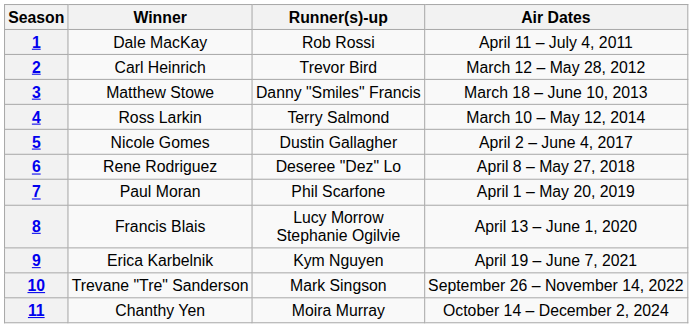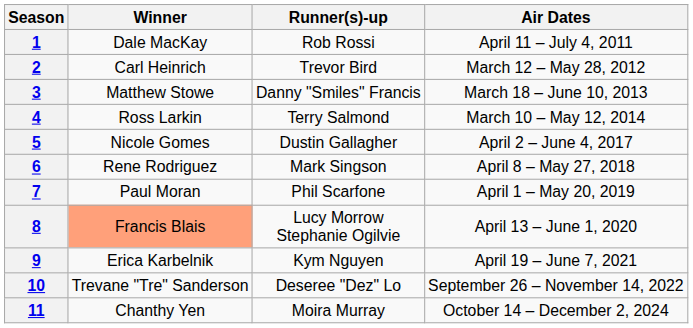 <table style="text-align:center; font-size:95%" class="wikitable">
 <tr>
 <th>Season</th>
 <th>Winner</th>
 <th>Runner(s)-up</th>
 <th>Air Dates</th>
 </tr>
 <tr>
 <th><a href='#'>1</a></th>
 <td>Dale MacKay</td>
 <td>Rob Rossi</td>
 <td>April 11 – July 4, 2011</td>
 </tr>
 <tr>
 <th><a href='#'>2</a></th>
 <td>Carl Heinrich</td>
 <td>Trevor Bird</td>
 <td>March 12 – May 28, 2012</td>
 </tr>
 <tr>
 <th><a href='#'>3</a></th>
 <td>Matthew Stowe</td>
 <td>Danny "Smiles" Francis</td>
 <td>March 18 – June 10, 2013</td>
 </tr>
 <tr>
 <th><a href='#'>4</a></th>
 <td>Ross Larkin</td>
 <td>Terry Salmond</td>
 <td>March 10 – May 12, 2014</td>
 </tr>
 <tr>
 <th><a href='#'>5</a></th>
 <td>Nicole Gomes</td>
 <td>Dustin Gallagher</td>
 <td>April 2 – June 4, 2017</td>
 </tr>
 <tr>
 <th><a href='#'>6</a></th>
 <td>Rene Rodriguez</td>
-<td>Deseree "Dez" Lo</td>
+<td>Mark Singson</td>
 <td>April 8 – May 27, 2018</td>
 </tr>
 <tr>
 <th><a href='#'>7</a></th>
 <td>Paul Moran</td>
 <td>Phil Scarfone</td>
 <td>April 1 – May 20, 2019</td>
 </tr>
 <tr>
 <th><a href='#'>8</a></th>
-<td>Francis Blais</td>
+<td style="background: lightsalmon;">Francis Blais</td>
 <td>Lucy Morrow<br>Stephanie Ogilvie</td>
 <td>April 13 – June 1, 2020</td>
 </tr>
 <tr>
 <th><a href='#'>9</a></th>
 <td>Erica Karbelnik</td>
 <td>Kym Nguyen</td>
 <td>April 19 – June 7, 2021</td>
 </tr>
 <tr>
 <th><a href='#'>10</a></th>
 <td>Trevane "Tre" Sanderson</td>
-<td>Mark Singson</td>
+<td>Deseree "Dez" Lo</td>
 <td>September 26 – November 14, 2022</td>
 </tr>
 <tr>
 <th><a href='#'>11</a></th>
 <td>Chanthy Yen</td>
 <td>Moira Murray</td>
 <td>October 14 – December 2, 2024</td>
 </tr>
 </table>
